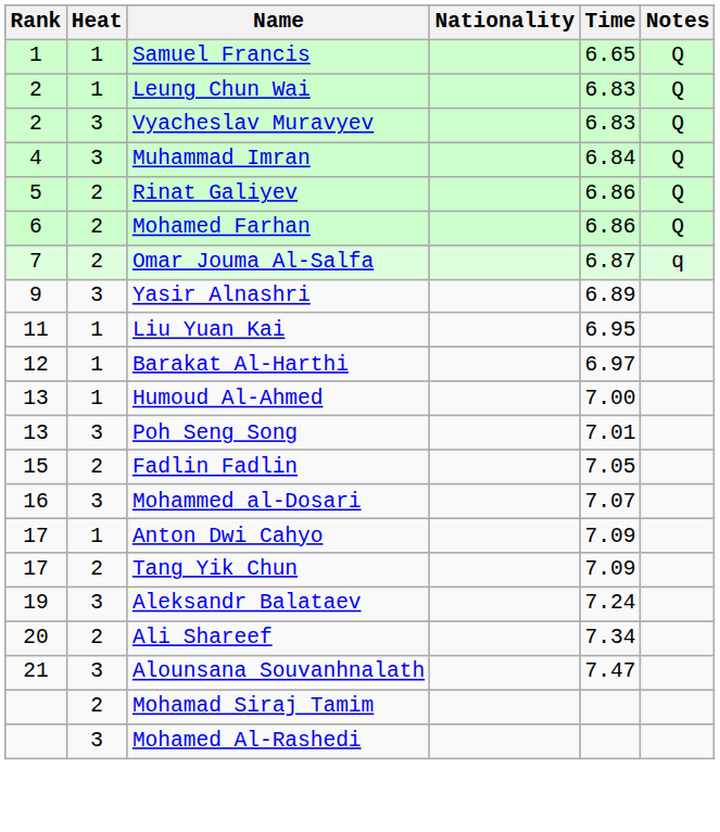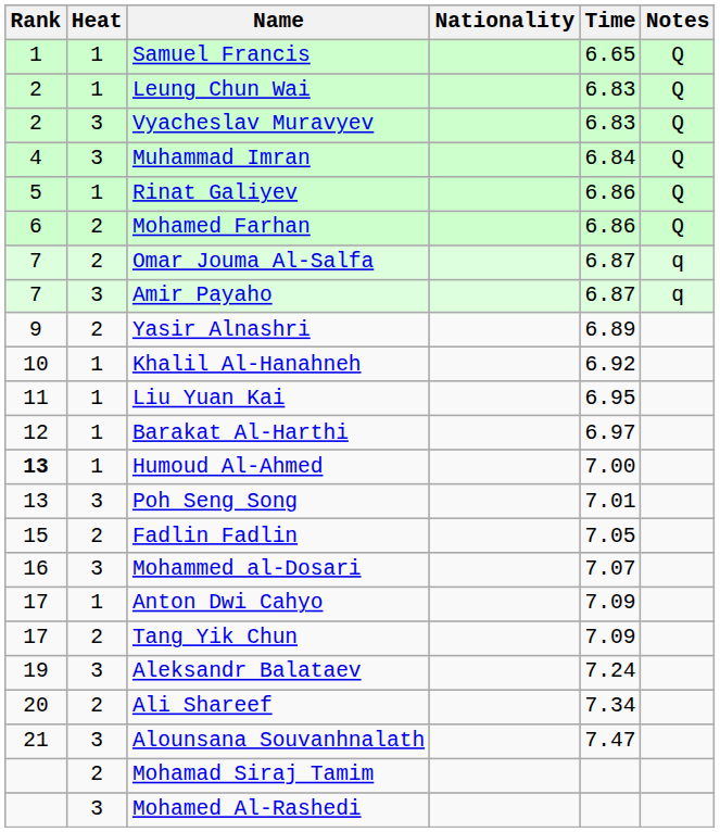 <table class="wikitable sortable" style="text-align:center;font-size:95%">
 <tr>
 <th>Rank</th>
 <th>Heat</th>
 <th>Name</th>
 <th>Nationality</th>
 <th>Time</th>
 <th>Notes</th>
 </tr>
 <tr bgcolor=ccffcc>
 <td>1</td>
 <td>1</td>
 <td align=left><a href='#'>Samuel Francis</a></td>
 <td align=left></td>
 <td>6.65</td>
 <td>Q</td>
 </tr>
 <tr bgcolor=ccffcc>
 <td>2</td>
 <td>1</td>
 <td align=left><a href='#'>Leung Chun Wai</a></td>
 <td align=left></td>
 <td>6.83</td>
 <td>Q</td>
 </tr>
 <tr bgcolor=ccffcc>
 <td>2</td>
 <td>3</td>
 <td align=left><a href='#'>Vyacheslav Muravyev</a></td>
 <td align=left></td>
 <td>6.83</td>
 <td>Q</td>
 </tr>
 <tr bgcolor=ccffcc>
 <td>4</td>
 <td>3</td>
 <td align=left><a href='#'>Muhammad Imran</a></td>
 <td align=left></td>
 <td>6.84</td>
 <td>Q</td>
 </tr>
 <tr bgcolor=ccffcc>
 <td>5</td>
-<td>2</td>
+<td>1</td>
 <td align=left><a href='#'>Rinat Galiyev</a></td>
 <td align=left></td>
 <td>6.86</td>
 <td>Q</td>
 </tr>
 <tr bgcolor=ccffcc>
 <td>6</td>
 <td>2</td>
 <td align=left><a href='#'>Mohamed Farhan</a></td>
 <td align=left></td>
 <td>6.86</td>
 <td>Q</td>
 </tr>
 <tr bgcolor=ddffdd>
 <td>7</td>
 <td>2</td>
 <td align=left><a href='#'>Omar Jouma Al-Salfa</a></td>
 <td align=left></td>
 <td>6.87</td>
 <td>q</td>
 </tr>
+<tr bgcolor=ddffdd>
+<td>7</td>
+<td>3</td>
+<td align=left><a href='#'>Amir Payaho</a></td>
+<td align=left></td>
+<td>6.87</td>
+<td>q</td>
+</tr>
 <tr>
 <td>9</td>
-<td>3</td>
+<td>2</td>
 <td align=left><a href='#'>Yasir Alnashri</a></td>
 <td align=left></td>
 <td>6.89</td>
+<td></td>
+</tr>
+<tr>
+<td>10</td>
+<td>1</td>
+<td align=left><a href='#'>Khalil Al-Hanahneh</a></td>
+<td align=left></td>
+<td>6.92</td>
 <td></td>
 </tr>
 <tr>
 <td>11</td>
 <td>1</td>
 <td align=left><a href='#'>Liu Yuan Kai</a></td>
 <td align=left></td>
 <td>6.95</td>
 <td></td>
 </tr>
 <tr>
 <td>12</td>
 <td>1</td>
 <td align=left><a href='#'>Barakat Al-Harthi</a></td>
 <td align=left></td>
 <td>6.97</td>
 <td></td>
 </tr>
 <tr>
-<td>13</td>
+<td><strong>13</strong></td>
 <td>1</td>
 <td align=left><a href='#'>Humoud Al-Ahmed</a></td>
 <td align=left></td>
 <td>7.00</td>
 <td></td>
 </tr>
 <tr>
 <td>13</td>
 <td>3</td>
 <td align=left><a href='#'>Poh Seng Song</a></td>
 <td align=left></td>
 <td>7.01</td>
 <td></td>
 </tr>
 <tr>
 <td>15</td>
 <td>2</td>
 <td align=left><a href='#'>Fadlin Fadlin</a></td>
 <td align=left></td>
 <td>7.05</td>
 <td></td>
 </tr>
 <tr>
 <td>16</td>
 <td>3</td>
 <td align=left><a href='#'>Mohammed al-Dosari</a></td>
 <td align=left></td>
 <td>7.07</td>
 <td></td>
 </tr>
 <tr>
 <td>17</td>
 <td>1</td>
 <td align=left><a href='#'>Anton Dwi Cahyo</a></td>
 <td align=left></td>
 <td>7.09</td>
 <td></td>
 </tr>
 <tr>
 <td>17</td>
 <td>2</td>
 <td align=left><a href='#'>Tang Yik Chun</a></td>
 <td align=left></td>
 <td>7.09</td>
 <td></td>
 </tr>
 <tr>
 <td>19</td>
 <td>3</td>
 <td align=left><a href='#'>Aleksandr Balataev</a></td>
 <td align=left></td>
 <td>7.24</td>
 <td></td>
 </tr>
 <tr>
 <td>20</td>
 <td>2</td>
 <td align=left><a href='#'>Ali Shareef</a></td>
 <td align=left></td>
 <td>7.34</td>
 <td></td>
 </tr>
 <tr>
 <td>21</td>
 <td>3</td>
 <td align=left><a href='#'>Alounsana Souvanhnalath</a></td>
 <td align=left></td>
 <td>7.47</td>
 <td></td>
 </tr>
 <tr>
 <td></td>
 <td>2</td>
 <td align=left><a href='#'>Mohamad Siraj Tamim</a></td>
 <td align=left></td>
 <td></td>
 <td></td>
 </tr>
 <tr>
 <td></td>
 <td>3</td>
 <td align=left><a href='#'>Mohamed Al-Rashedi</a></td>
 <td align=left></td>
 <td></td>
 <td></td>
 </tr>
 </table>
